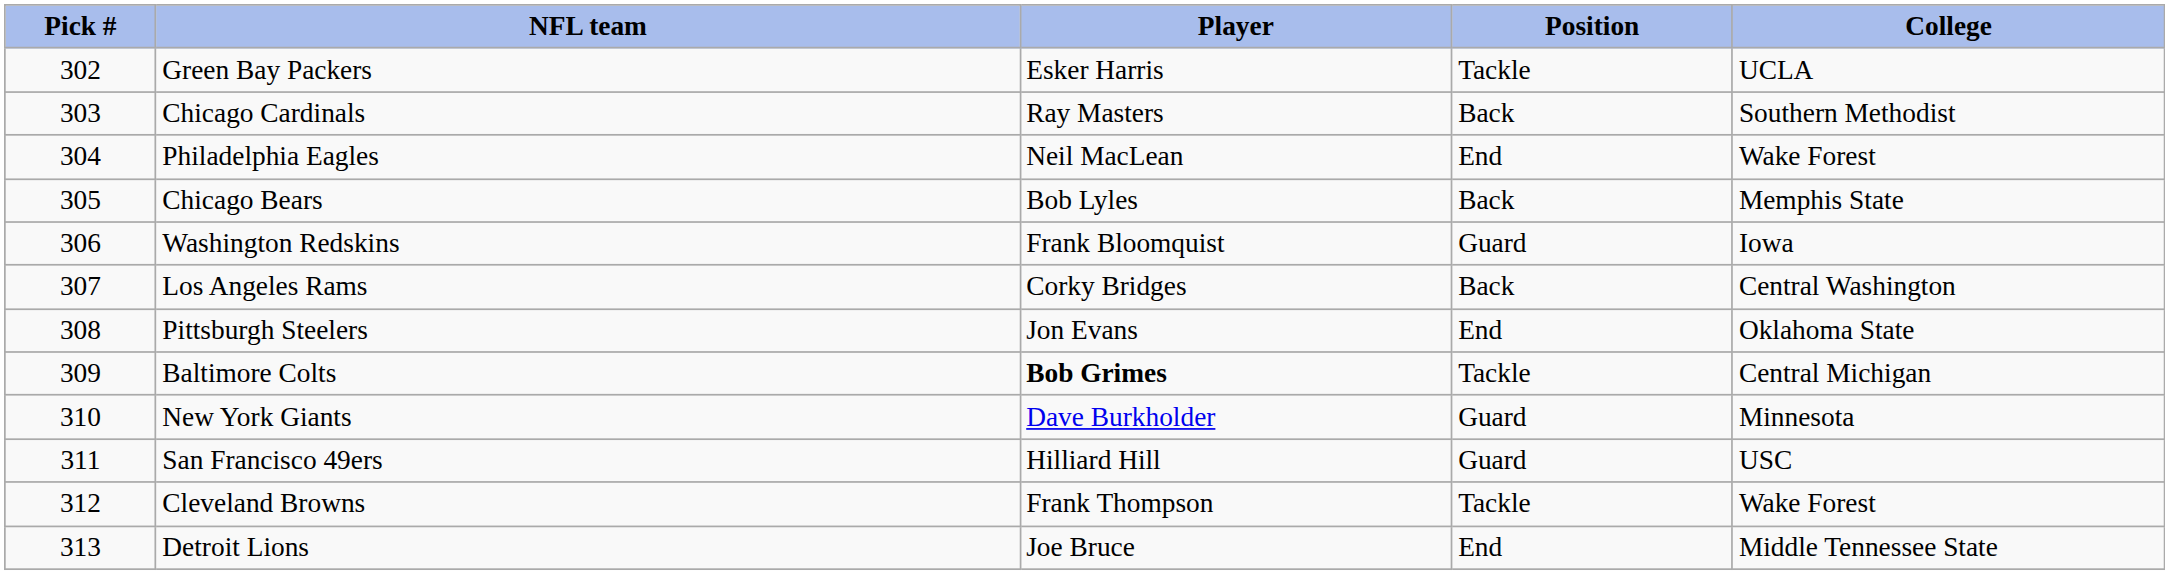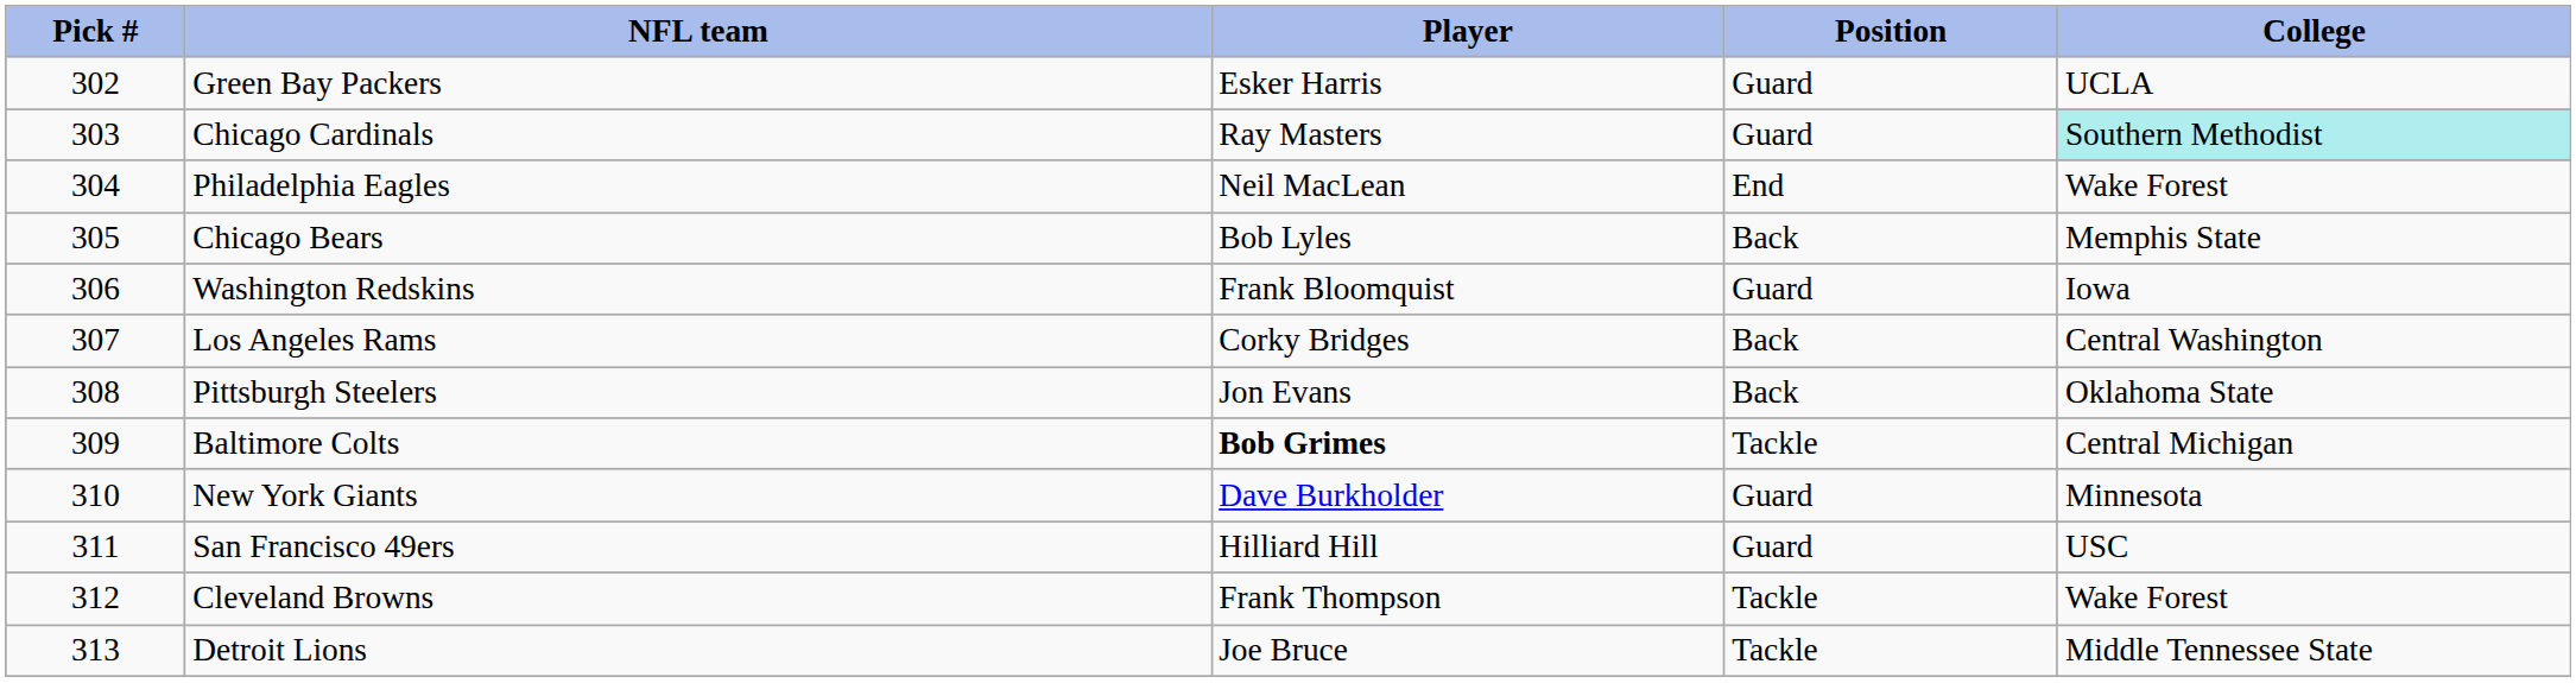 <table class="wikitable sortable sortable" style="width: 100%">
 <tr>
 <th style="background:#A8BDEC;" width=7%>Pick #</th>
 <th width=40% style="background:#A8BDEC;">NFL team</th>
 <th width=20% style="background:#A8BDEC;">Player</th>
 <th width=13% style="background:#A8BDEC;">Position</th>
 <th style="background:#A8BDEC;">College</th>
 </tr>
 <tr>
 <td align=center>302</td>
 <td>Green Bay Packers</td>
 <td>Esker Harris</td>
-<td>Tackle</td>
+<td>Guard</td>
 <td>UCLA</td>
 </tr>
 <tr>
 <td align=center>303</td>
 <td>Chicago Cardinals</td>
 <td>Ray Masters</td>
-<td>Back</td>
-<td>Southern Methodist</td>
+<td>Guard</td>
+<td style="background: paleturquoise;">Southern Methodist</td>
 </tr>
 <tr>
 <td align=center>304</td>
 <td>Philadelphia Eagles</td>
 <td>Neil MacLean</td>
 <td>End</td>
 <td>Wake Forest</td>
 </tr>
 <tr>
 <td align=center>305</td>
 <td>Chicago Bears</td>
 <td>Bob Lyles</td>
 <td>Back</td>
 <td>Memphis State</td>
 </tr>
 <tr>
 <td align=center>306</td>
 <td>Washington Redskins</td>
 <td>Frank Bloomquist</td>
 <td>Guard</td>
 <td>Iowa</td>
 </tr>
 <tr>
 <td align=center>307</td>
 <td>Los Angeles Rams</td>
 <td>Corky Bridges</td>
 <td>Back</td>
 <td>Central Washington</td>
 </tr>
 <tr>
 <td align=center>308</td>
 <td>Pittsburgh Steelers</td>
 <td>Jon Evans</td>
-<td>End</td>
+<td>Back</td>
 <td>Oklahoma State</td>
 </tr>
 <tr>
 <td align=center>309</td>
 <td>Baltimore Colts</td>
 <td><strong>Bob Grimes</strong></td>
 <td>Tackle</td>
 <td>Central Michigan</td>
 </tr>
 <tr>
 <td align=center>310</td>
 <td>New York Giants</td>
 <td><a href='#'>Dave Burkholder</a></td>
 <td>Guard</td>
 <td>Minnesota</td>
 </tr>
 <tr>
 <td align=center>311</td>
 <td>San Francisco 49ers</td>
 <td>Hilliard Hill</td>
 <td>Guard</td>
 <td>USC</td>
 </tr>
 <tr>
 <td align=center>312</td>
 <td>Cleveland Browns</td>
 <td>Frank Thompson</td>
 <td>Tackle</td>
 <td>Wake Forest</td>
 </tr>
 <tr>
 <td align=center>313</td>
 <td>Detroit Lions</td>
 <td>Joe Bruce</td>
-<td>End</td>
+<td>Tackle</td>
 <td>Middle Tennessee State</td>
 </tr>
 </table>
